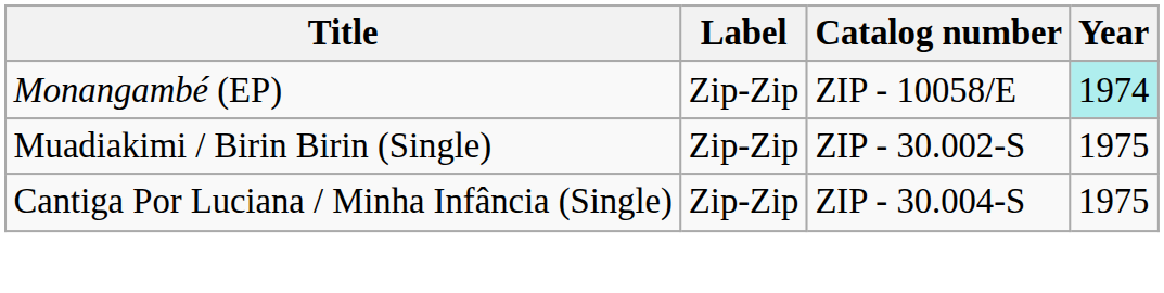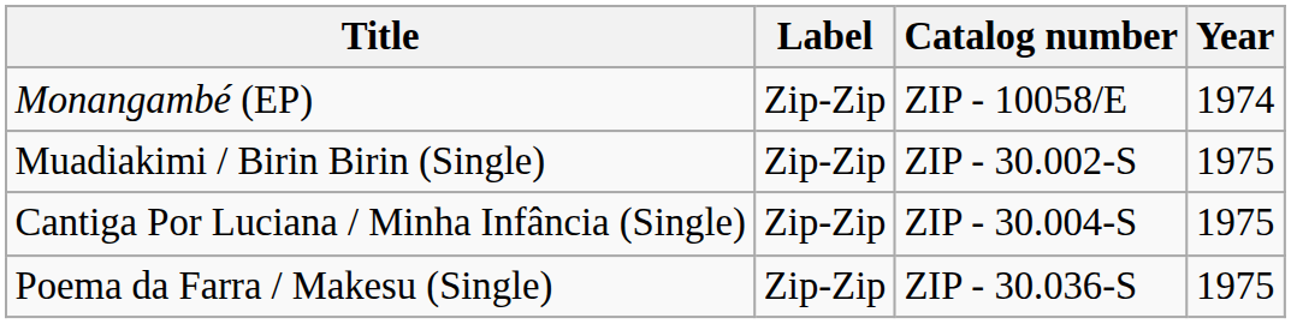 <table class="wikitable">
 <tr>
 <th>Title</th>
 <th>Label</th>
 <th>Catalog number</th>
 <th>Year</th>
 </tr>
 <tr>
 </tr>
 <tr>
 <td><em>Monangambé</em> (EP)</td>
 <td>Zip-Zip</td>
 <td>ZIP - 10058/E</td>
-<td style="background: paleturquoise;">1974</td>
+<td>1974</td>
 </tr>
 <tr>
 <td>Muadiakimi / Birin Birin (Single)</td>
 <td>Zip-Zip</td>
 <td>ZIP - 30.002-S</td>
 <td>1975</td>
 </tr>
 <tr>
 <td>Cantiga Por Luciana / Minha Infância (Single)</td>
 <td>Zip-Zip</td>
 <td>ZIP - 30.004-S</td>
 <td>1975</td>
 </tr>
+<tr>
+<td>Poema da Farra / Makesu (Single)</td>
+<td>Zip-Zip</td>
+<td>ZIP - 30.036-S</td>
+<td>1975</td>
+</tr>
 </table>
